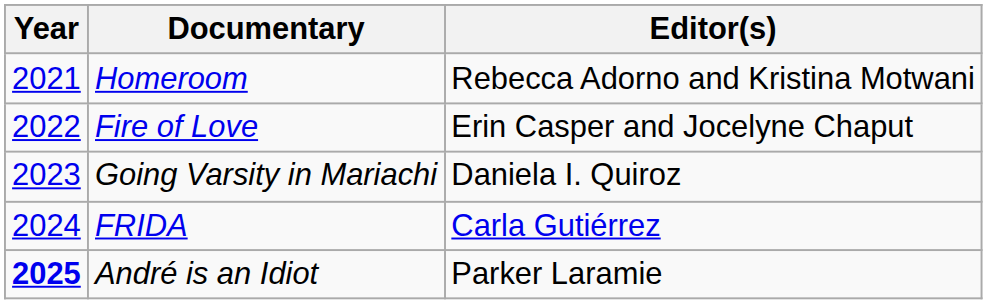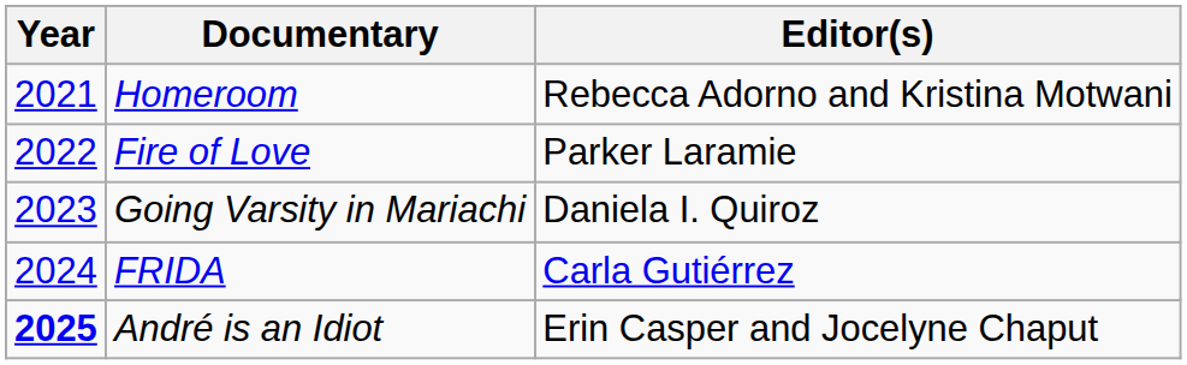 <table class="wikitable sortable">
 <tr>
 <th>Year</th>
 <th>Documentary</th>
 <th>Editor(s)</th>
 </tr>
 <tr>
 <td><a href='#'>2021</a></td>
 <td><a href='#'><em>Homeroom</em></a></td>
 <td>Rebecca Adorno and Kristina Motwani</td>
 </tr>
 <tr>
 <td><a href='#'>2022</a></td>
 <td><a href='#'><em>Fire of Love</em></a></td>
-<td>Erin Casper and Jocelyne Chaput</td>
+<td>Parker Laramie</td>
 </tr>
 <tr>
 <td><a href='#'>2023</a></td>
 <td><em>Going Varsity in Mariachi</em></td>
 <td>Daniela I. Quiroz</td>
 </tr>
 <tr>
 <td><a href='#'>2024</a></td>
 <td><em><a href='#'>FRIDA</a></em></td>
 <td><a href='#'>Carla Gutiérrez</a></td>
 </tr>
 <tr>
 <td><strong><a href='#'>2025</a></strong></td>
 <td><em>André is an Idiot</em></td>
-<td>Parker Laramie</td>
+<td>Erin Casper and Jocelyne Chaput</td>
 </tr>
 </table>
